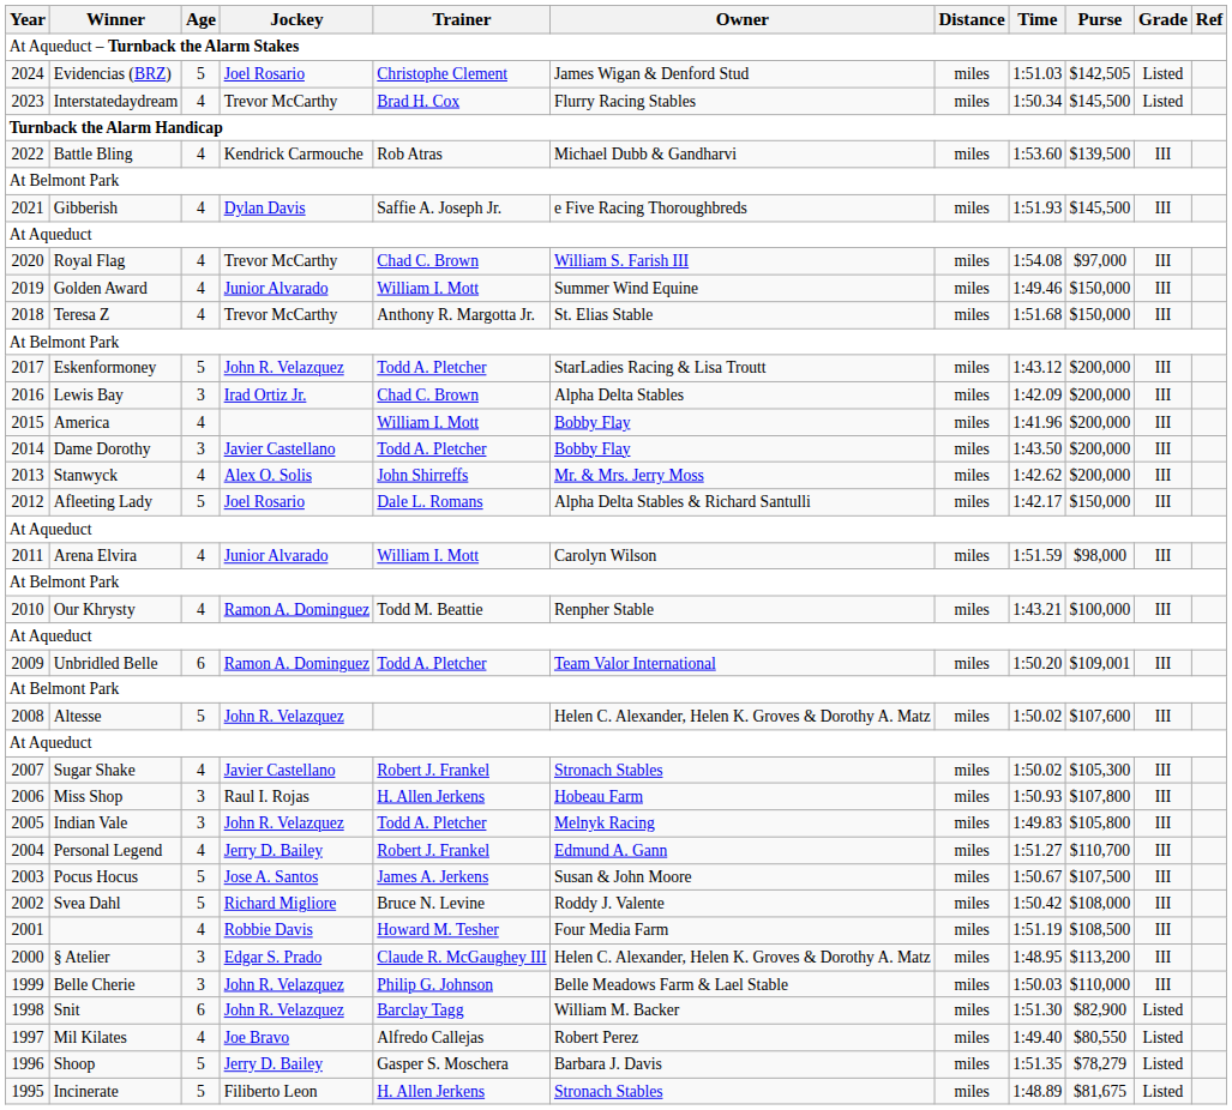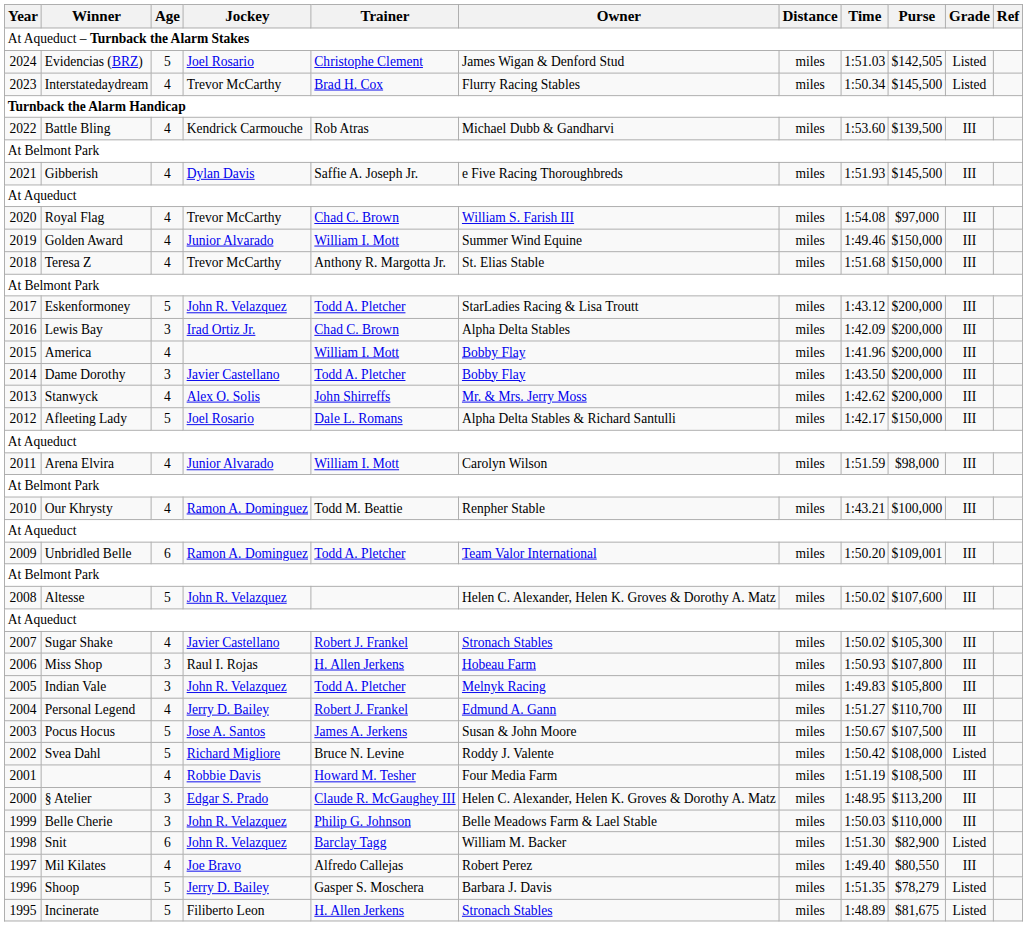 <table class="wikitable sortable">
 <tr>
 <th>Year</th>
 <th>Winner</th>
 <th>Age</th>
 <th>Jockey</th>
 <th>Trainer</th>
 <th>Owner</th>
 <th>Distance</th>
 <th>Time</th>
 <th>Purse</th>
 <th>Grade</th>
 <th>Ref</th>
 </tr>
 <tr style="font-size:90%; background-color:white">
 <td align="left" colspan="11">At Aqueduct – <strong>Turnback the Alarm Stakes</strong></td>
 </tr>
 <tr style="font-size:90%;">
 <td align=center>2024</td>
 <td>Evidencias (<a href='#'>BRZ</a>)</td>
 <td align=center>5</td>
 <td><a href='#'>Joel Rosario</a></td>
 <td><a href='#'>Christophe Clement</a></td>
 <td>James Wigan & Denford Stud</td>
 <td align=center> miles</td>
 <td align=center>1:51.03</td>
 <td align=center>$142,505</td>
 <td align=center>Listed</td>
 <td></td>
 </tr>
 <tr style="font-size:90%;">
 <td align=center>2023</td>
 <td>Interstatedaydream</td>
 <td align=center>4</td>
 <td>Trevor McCarthy</td>
 <td><a href='#'>Brad H. Cox</a></td>
 <td>Flurry Racing Stables</td>
 <td align=center> miles</td>
 <td align=center>1:50.34</td>
 <td align=center>$145,500</td>
 <td align=center>Listed</td>
 <td></td>
 </tr>
 <tr style="font-size:90%; background-color:white">
 <td align="left" colspan="11"><strong>Turnback the Alarm Handicap</strong></td>
 </tr>
 <tr style="font-size:90%;">
 <td align=center>2022</td>
 <td>Battle Bling</td>
 <td align=center>4</td>
 <td>Kendrick Carmouche</td>
 <td>Rob Atras</td>
 <td>Michael Dubb & Gandharvi</td>
 <td align=center> miles</td>
 <td align=center>1:53.60</td>
 <td align=center>$139,500</td>
 <td align=center>III</td>
 <td></td>
 </tr>
 <tr style="font-size:90%; background-color:white">
 <td align="left" colspan=11>At Belmont Park</td>
 </tr>
 <tr style="font-size:90%;">
 <td align=center>2021</td>
 <td>Gibberish</td>
 <td align=center>4</td>
 <td><a href='#'>Dylan Davis</a></td>
 <td>Saffie A. Joseph Jr.</td>
 <td>e Five Racing Thoroughbreds</td>
 <td align=center> miles</td>
 <td align=center>1:51.93</td>
 <td align=center>$145,500</td>
 <td align=center>III</td>
 <td></td>
 </tr>
 <tr style="font-size:90%; background-color:white">
 <td align="left" colspan=11>At Aqueduct</td>
 </tr>
 <tr style="font-size:90%;">
 <td align=center>2020</td>
 <td>Royal Flag</td>
 <td align=center>4</td>
 <td>Trevor McCarthy</td>
 <td><a href='#'>Chad C. Brown</a></td>
 <td><a href='#'>William S. Farish III</a></td>
 <td align=center> miles</td>
 <td align=center>1:54.08</td>
 <td align=center>$97,000</td>
 <td align=center>III</td>
 <td></td>
 </tr>
 <tr style="font-size:90%;">
 <td align=center>2019</td>
 <td>Golden Award</td>
 <td align=center>4</td>
 <td><a href='#'>Junior Alvarado</a></td>
 <td><a href='#'>William I. Mott</a></td>
 <td>Summer Wind Equine</td>
 <td align=center> miles</td>
 <td align=center>1:49.46</td>
 <td align=center>$150,000</td>
 <td align=center>III</td>
 <td></td>
 </tr>
 <tr style="font-size:90%;">
 <td align=center>2018</td>
 <td>Teresa Z</td>
 <td align=center>4</td>
 <td>Trevor McCarthy</td>
 <td>Anthony R. Margotta Jr.</td>
 <td>St. Elias Stable</td>
 <td align=center> miles</td>
 <td align=center>1:51.68</td>
 <td align=center>$150,000</td>
 <td align=center>III</td>
 <td></td>
 </tr>
 <tr style="font-size:90%; background-color:white">
 <td align="left" colspan=11>At Belmont Park</td>
 </tr>
 <tr style="font-size:90%;">
 <td align=center>2017</td>
 <td>Eskenformoney</td>
 <td align=center>5</td>
 <td><a href='#'>John R. Velazquez</a></td>
 <td><a href='#'>Todd A. Pletcher</a></td>
 <td>StarLadies Racing & Lisa Troutt</td>
 <td align=center> miles</td>
 <td align=center>1:43.12</td>
 <td align=center>$200,000</td>
 <td align=center>III</td>
 <td></td>
 </tr>
 <tr style="font-size:90%;">
 <td align=center>2016</td>
 <td>Lewis Bay</td>
 <td align=center>3</td>
 <td><a href='#'>Irad Ortiz Jr.</a></td>
 <td><a href='#'>Chad C. Brown</a></td>
 <td>Alpha Delta Stables</td>
 <td align=center> miles</td>
 <td align=center>1:42.09</td>
 <td align=center>$200,000</td>
 <td align=center>III</td>
 <td></td>
 </tr>
 <tr style="font-size:90%;">
 <td align=center>2015</td>
 <td>America</td>
 <td align=center>4</td>
 <td></td>
 <td><a href='#'>William I. Mott</a></td>
 <td><a href='#'>Bobby Flay</a></td>
 <td align=center> miles</td>
 <td align=center>1:41.96</td>
 <td align=center>$200,000</td>
 <td align=center>III</td>
 <td></td>
 </tr>
 <tr style="font-size:90%;">
 <td align=center>2014</td>
 <td>Dame Dorothy</td>
 <td align=center>3</td>
 <td><a href='#'>Javier Castellano</a></td>
 <td><a href='#'>Todd A. Pletcher</a></td>
 <td><a href='#'>Bobby Flay</a></td>
 <td align=center> miles</td>
 <td align=center>1:43.50</td>
 <td align=center>$200,000</td>
 <td align=center>III</td>
 <td></td>
 </tr>
 <tr style="font-size:90%;">
 <td align=center>2013</td>
 <td>Stanwyck</td>
 <td align=center>4</td>
 <td><a href='#'>Alex O. Solis</a></td>
 <td><a href='#'>John Shirreffs</a></td>
 <td><a href='#'>Mr. & Mrs. Jerry Moss</a></td>
 <td align=center> miles</td>
 <td align=center>1:42.62</td>
 <td align=center>$200,000</td>
 <td align=center>III</td>
 <td></td>
 </tr>
 <tr style="font-size:90%;">
 <td align=center>2012</td>
 <td>Afleeting Lady</td>
 <td align=center>5</td>
 <td><a href='#'>Joel Rosario</a></td>
 <td><a href='#'>Dale L. Romans</a></td>
 <td>Alpha Delta Stables & Richard Santulli</td>
 <td align=center> miles</td>
 <td align=center>1:42.17</td>
 <td align=center>$150,000</td>
 <td align=center>III</td>
 <td></td>
 </tr>
 <tr style="font-size:90%; background-color:white">
 <td align="left" colspan=11>At Aqueduct</td>
 </tr>
 <tr style="font-size:90%;">
 <td align=center>2011</td>
 <td>Arena Elvira</td>
 <td align=center>4</td>
 <td><a href='#'>Junior Alvarado</a></td>
 <td><a href='#'>William I. Mott</a></td>
 <td>Carolyn Wilson</td>
 <td align=center> miles</td>
 <td align=center>1:51.59</td>
 <td align=center>$98,000</td>
 <td align=center>III</td>
 <td></td>
 </tr>
 <tr style="font-size:90%; background-color:white">
 <td align="left" colspan=11>At Belmont Park</td>
 </tr>
 <tr style="font-size:90%;">
 <td align=center>2010</td>
 <td>Our Khrysty</td>
 <td align=center>4</td>
 <td><a href='#'>Ramon A. Dominguez</a></td>
 <td>Todd M. Beattie</td>
 <td>Renpher Stable</td>
 <td align=center> miles</td>
 <td align=center>1:43.21</td>
 <td align=center>$100,000</td>
 <td align=center>III</td>
 <td></td>
 </tr>
 <tr style="font-size:90%; background-color:white">
 <td align="left" colspan=11>At Aqueduct</td>
 </tr>
 <tr style="font-size:90%;">
 <td align=center>2009</td>
 <td>Unbridled Belle</td>
 <td align=center>6</td>
 <td><a href='#'>Ramon A. Dominguez</a></td>
 <td><a href='#'>Todd A. Pletcher</a></td>
 <td><a href='#'>Team Valor International</a></td>
 <td align=center> miles</td>
 <td align=center>1:50.20</td>
 <td align=center>$109,001</td>
 <td align=center>III</td>
 <td></td>
 </tr>
 <tr style="font-size:90%; background-color:white">
 <td align="left" colspan=11>At Belmont Park</td>
 </tr>
 <tr style="font-size:90%;">
 <td align=center>2008</td>
 <td>Altesse</td>
 <td align=center>5</td>
 <td><a href='#'>John R. Velazquez</a></td>
 <td></td>
 <td>Helen C. Alexander, Helen K. Groves & Dorothy A. Matz</td>
 <td align=center> miles</td>
 <td align=center>1:50.02</td>
 <td align=center>$107,600</td>
 <td align=center>III</td>
 <td></td>
 </tr>
 <tr style="font-size:90%; background-color:white">
 <td align="left" colspan=11>At Aqueduct</td>
 </tr>
 <tr style="font-size:90%;">
 <td align=center>2007</td>
 <td>Sugar Shake</td>
 <td align=center>4</td>
 <td><a href='#'>Javier Castellano</a></td>
 <td><a href='#'>Robert J. Frankel</a></td>
 <td><a href='#'>Stronach Stables</a></td>
 <td align=center> miles</td>
 <td align=center>1:50.02</td>
 <td align=center>$105,300</td>
 <td align=center>III</td>
 <td></td>
 </tr>
 <tr style="font-size:90%;">
 <td align=center>2006</td>
 <td>Miss Shop</td>
 <td align=center>3</td>
 <td>Raul I. Rojas</td>
 <td><a href='#'>H. Allen Jerkens</a></td>
 <td><a href='#'>Hobeau Farm</a></td>
 <td align=center> miles</td>
 <td align=center>1:50.93</td>
 <td align=center>$107,800</td>
 <td align=center>III</td>
 <td></td>
 </tr>
 <tr style="font-size:90%;">
 <td align=center>2005</td>
 <td>Indian Vale</td>
 <td align=center>3</td>
 <td><a href='#'>John R. Velazquez</a></td>
 <td><a href='#'>Todd A. Pletcher</a></td>
 <td><a href='#'>Melnyk Racing</a></td>
 <td align=center> miles</td>
 <td align=center>1:49.83</td>
 <td align=center>$105,800</td>
 <td align=center>III</td>
 <td></td>
 </tr>
 <tr style="font-size:90%;">
 <td align=center>2004</td>
 <td>Personal Legend</td>
 <td align=center>4</td>
 <td><a href='#'>Jerry D. Bailey</a></td>
 <td><a href='#'>Robert J. Frankel</a></td>
 <td><a href='#'>Edmund A. Gann</a></td>
 <td align=center> miles</td>
 <td align=center>1:51.27</td>
 <td align=center>$110,700</td>
 <td align=center>III</td>
 <td></td>
 </tr>
 <tr style="font-size:90%;">
 <td align=center>2003</td>
 <td>Pocus Hocus</td>
 <td align=center>5</td>
 <td><a href='#'>Jose A. Santos</a></td>
 <td><a href='#'>James A. Jerkens</a></td>
 <td>Susan & John Moore</td>
 <td align=center> miles</td>
 <td align=center>1:50.67</td>
 <td align=center>$107,500</td>
 <td align=center>III</td>
 <td></td>
 </tr>
 <tr style="font-size:90%;">
 <td align=center>2002</td>
 <td>Svea Dahl</td>
 <td align=center>5</td>
 <td><a href='#'>Richard Migliore</a></td>
 <td>Bruce N. Levine</td>
 <td>Roddy J. Valente</td>
 <td align=center> miles</td>
 <td align=center>1:50.42</td>
 <td align=center>$108,000</td>
-<td align=center>III</td>
+<td align=center>Listed</td>
 <td></td>
 </tr>
 <tr style="font-size:90%;">
 <td align=center>2001</td>
 <td></td>
 <td align=center>4</td>
 <td><a href='#'>Robbie Davis</a></td>
 <td><a href='#'>Howard M. Tesher</a></td>
 <td>Four Media Farm</td>
 <td align=center> miles</td>
 <td align=center>1:51.19</td>
 <td align=center>$108,500</td>
 <td align=center>III</td>
 <td></td>
 </tr>
 <tr style="font-size:90%;">
 <td align=center>2000</td>
 <td>§ Atelier</td>
 <td align=center>3</td>
 <td><a href='#'>Edgar S. Prado</a></td>
 <td><a href='#'>Claude R. McGaughey III</a></td>
 <td>Helen C. Alexander, Helen K. Groves & Dorothy A. Matz</td>
 <td align=center> miles</td>
 <td align=center>1:48.95</td>
 <td align=center>$113,200</td>
 <td align=center>III</td>
 <td></td>
 </tr>
 <tr style="font-size:90%;">
 <td align=center>1999</td>
 <td>Belle Cherie</td>
 <td align=center>3</td>
 <td><a href='#'>John R. Velazquez</a></td>
 <td><a href='#'>Philip G. Johnson</a></td>
 <td>Belle Meadows Farm & Lael Stable</td>
 <td align=center> miles</td>
 <td align=center>1:50.03</td>
 <td align=center>$110,000</td>
 <td align=center>III</td>
 <td></td>
 </tr>
 <tr style="font-size:90%;">
 <td align=center>1998</td>
 <td>Snit</td>
 <td align=center>6</td>
 <td><a href='#'>John R. Velazquez</a></td>
 <td><a href='#'>Barclay Tagg</a></td>
 <td>William M. Backer</td>
 <td align=center> miles</td>
 <td align=center>1:51.30</td>
 <td align=center>$82,900</td>
 <td align=center>Listed</td>
 <td></td>
 </tr>
 <tr style="font-size:90%;">
 <td align=center>1997</td>
 <td>Mil Kilates</td>
 <td align=center>4</td>
 <td><a href='#'>Joe Bravo</a></td>
 <td>Alfredo Callejas</td>
 <td>Robert Perez</td>
 <td align=center> miles</td>
 <td align=center>1:49.40</td>
 <td align=center>$80,550</td>
-<td align=center>Listed</td>
+<td align=center>III</td>
 <td></td>
 </tr>
 <tr style="font-size:90%;">
 <td align=center>1996</td>
 <td>Shoop</td>
 <td align=center>5</td>
 <td><a href='#'>Jerry D. Bailey</a></td>
 <td>Gasper S. Moschera</td>
 <td>Barbara J. Davis</td>
 <td align=center> miles</td>
 <td align=center>1:51.35</td>
 <td align=center>$78,279</td>
 <td align=center>Listed</td>
 <td></td>
 </tr>
 <tr style="font-size:90%;">
 <td align=center>1995</td>
 <td>Incinerate</td>
 <td align=center>5</td>
 <td>Filiberto Leon</td>
 <td><a href='#'>H. Allen Jerkens</a></td>
 <td><a href='#'>Stronach Stables</a></td>
 <td align=center> miles</td>
 <td align=center>1:48.89</td>
 <td align=center>$81,675</td>
 <td align=center>Listed</td>
 <td></td>
 </tr>
 </table>
